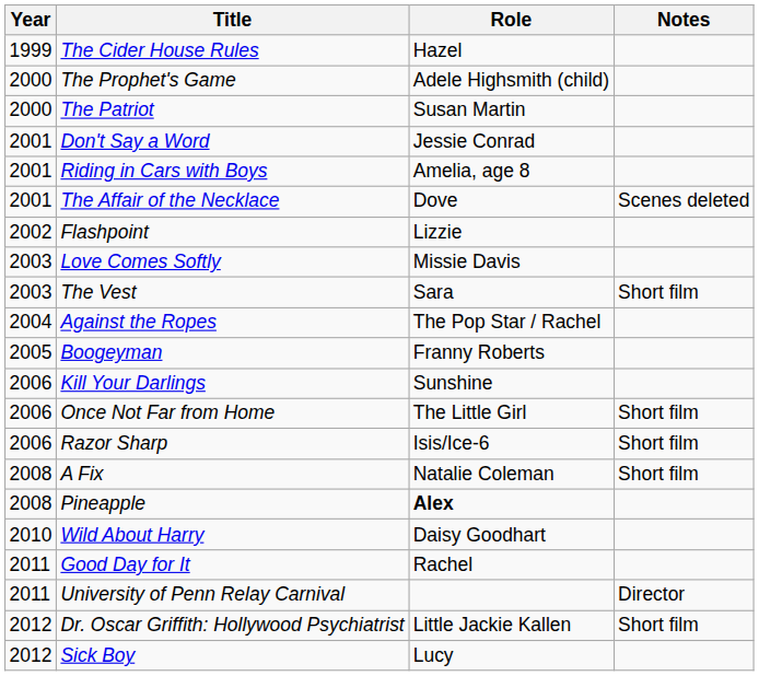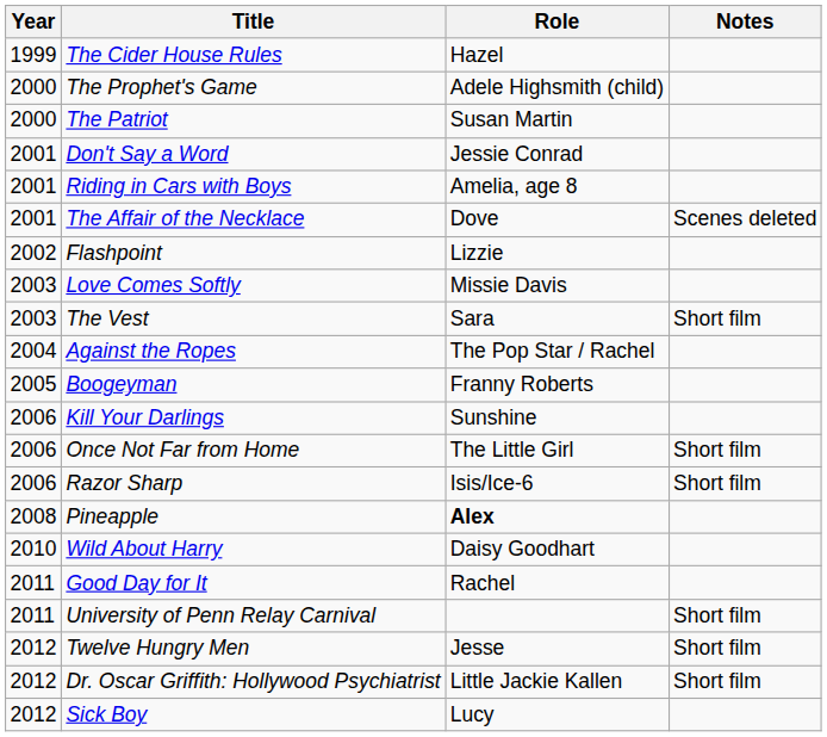 <table class="wikitable sortable">
 <tr>
 <th>Year</th>
 <th>Title</th>
 <th>Role</th>
 <th>Notes</th>
 </tr>
 <tr>
 <td>1999</td>
 <td><em><a href='#'>The Cider House Rules</a></em></td>
 <td>Hazel</td>
 <td></td>
 </tr>
 <tr>
 <td>2000</td>
 <td><em>The Prophet's Game</em></td>
 <td>Adele Highsmith (child)</td>
 <td></td>
 </tr>
 <tr>
 <td>2000</td>
 <td><em><a href='#'>The Patriot</a></em></td>
 <td>Susan Martin</td>
 <td></td>
 </tr>
 <tr>
 <td>2001</td>
 <td><em><a href='#'>Don't Say a Word</a></em></td>
 <td>Jessie Conrad</td>
 <td></td>
 </tr>
 <tr>
 <td>2001</td>
 <td><em><a href='#'>Riding in Cars with Boys</a></em></td>
 <td>Amelia, age 8</td>
 <td></td>
 </tr>
 <tr>
 <td>2001</td>
 <td><em><a href='#'>The Affair of the Necklace</a></em></td>
 <td>Dove</td>
 <td>Scenes deleted</td>
 </tr>
 <tr>
 <td>2002</td>
 <td><em>Flashpoint</em></td>
 <td>Lizzie</td>
 <td></td>
 </tr>
 <tr>
 <td>2003</td>
 <td><em><a href='#'>Love Comes Softly</a></em></td>
 <td>Missie Davis</td>
 <td></td>
 </tr>
 <tr>
 <td>2003</td>
 <td><em>The Vest</em></td>
 <td>Sara</td>
 <td>Short film</td>
 </tr>
 <tr>
 <td>2004</td>
 <td><em><a href='#'>Against the Ropes</a></em></td>
 <td>The Pop Star / Rachel</td>
 <td></td>
 </tr>
 <tr>
 <td>2005</td>
 <td><em><a href='#'>Boogeyman</a></em></td>
 <td>Franny Roberts</td>
 <td></td>
 </tr>
 <tr>
 <td>2006</td>
 <td><em><a href='#'>Kill Your Darlings</a></em></td>
 <td>Sunshine</td>
 <td></td>
 </tr>
 <tr>
 <td>2006</td>
 <td><em>Once Not Far from Home</em></td>
 <td>The Little Girl</td>
 <td>Short film</td>
 </tr>
 <tr>
 <td>2006</td>
 <td><em>Razor Sharp</em></td>
 <td>Isis/Ice-6</td>
 <td>Short film</td>
 </tr>
 <tr>
 <td>2008</td>
-<td><em>A Fix</em></td>
-<td>Natalie Coleman</td>
-<td>Short film</td>
-</tr>
-<tr>
-<td>2008</td>
 <td><em>Pineapple</em></td>
 <td><strong>Alex</strong></td>
 <td></td>
 </tr>
 <tr>
 <td>2010</td>
 <td><em><a href='#'>Wild About Harry</a></em></td>
 <td>Daisy Goodhart</td>
 <td></td>
 </tr>
 <tr>
 <td>2011</td>
 <td><em><a href='#'>Good Day for It</a></em></td>
 <td>Rachel</td>
 <td></td>
 </tr>
 <tr>
 <td>2011</td>
 <td><em>University of Penn Relay Carnival</em></td>
 <td></td>
-<td>Director</td>
+<td>Short film</td>
+</tr>
+<tr>
+<td>2012</td>
+<td><em>Twelve Hungry Men</em></td>
+<td>Jesse</td>
+<td>Short film</td>
 </tr>
 <tr>
 <td>2012</td>
 <td><em>Dr. Oscar Griffith: Hollywood Psychiatrist</em></td>
 <td>Little Jackie Kallen</td>
 <td>Short film</td>
 </tr>
 <tr>
 <td>2012</td>
 <td><em><a href='#'>Sick Boy</a></em></td>
 <td>Lucy</td>
 <td></td>
 </tr>
 </table>
